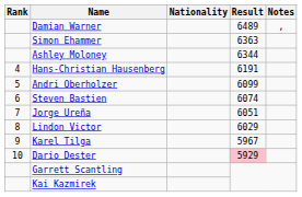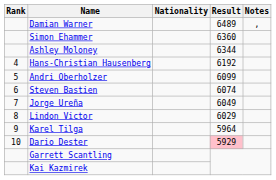 <table class="wikitable sortable" style="text-align:center">
 <tr>
 <th>Rank</th>
 <th>Name</th>
 <th>Nationality</th>
 <th>Result</th>
 <th>Notes</th>
 </tr>
 <tr>
 <td></td>
 <td align="left"><a href='#'>Damian Warner</a></td>
 <td align=left></td>
 <td>6489</td>
 <td>, </td>
 </tr>
 <tr>
 <td></td>
 <td align="left"><a href='#'>Simon Ehammer</a></td>
 <td align=left></td>
-<td>6363</td>
+<td>6360</td>
 <td></td>
 </tr>
 <tr>
 <td></td>
 <td align="left"><a href='#'>Ashley Moloney</a></td>
 <td align=left></td>
 <td>6344</td>
 <td></td>
 </tr>
 <tr>
 <td>4</td>
 <td align="left"><a href='#'>Hans-Christian Hausenberg</a></td>
 <td align=left></td>
-<td>6191</td>
+<td>6192</td>
 <td></td>
 </tr>
 <tr>
 <td>5</td>
 <td align="left"><a href='#'>Andri Oberholzer</a></td>
 <td align=left></td>
 <td>6099</td>
 <td></td>
 </tr>
 <tr>
 <td>6</td>
 <td align="left"><a href='#'>Steven Bastien</a></td>
 <td align=left></td>
 <td>6074</td>
 <td></td>
 </tr>
 <tr>
 <td>7</td>
 <td align="left"><a href='#'>Jorge Ureña</a></td>
 <td align=left></td>
-<td>6051</td>
+<td>6049</td>
 <td></td>
 </tr>
 <tr>
 <td>8</td>
 <td align="left"><a href='#'>Lindon Victor</a></td>
 <td align=left></td>
 <td>6029</td>
 <td></td>
 </tr>
 <tr>
 <td>9</td>
 <td align="left"><a href='#'>Karel Tilga</a></td>
 <td align=left></td>
-<td>5967</td>
+<td>5964</td>
 <td></td>
 </tr>
 <tr>
 <td>10</td>
 <td align="left"><a href='#'>Dario Dester</a></td>
 <td align=left></td>
 <td style="background: pink;">5929</td>
 <td></td>
 </tr>
 <tr>
 <td></td>
 <td align="left"><a href='#'>Garrett Scantling</a></td>
 <td align=left></td>
 <td colspan=2 rowspan=2></td>
 </tr>
 <tr>
 <td></td>
 <td align="left"><a href='#'>Kai Kazmirek</a></td>
 <td align=left></td>
 </tr>
 </table>
